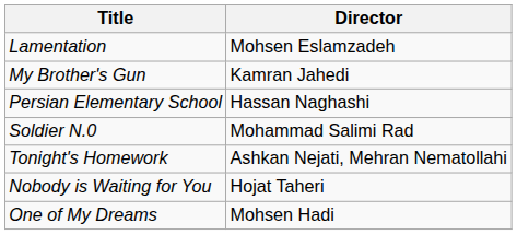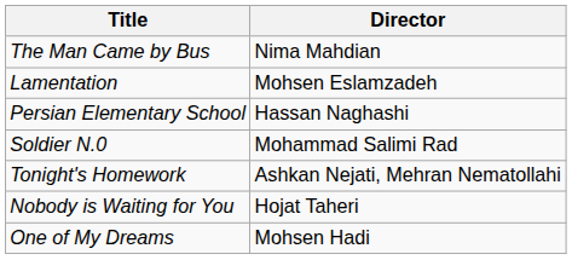 <table class="wikitable">
 <tr>
 <th>Title</th>
 <th>Director</th>
 </tr>
 <tr>
+<td><em>The Man Came by Bus</em></td>
+<td>Nima Mahdian</td>
+</tr>
+<tr>
 <td><em>Lamentation</em></td>
 <td>Mohsen Eslamzadeh</td>
-</tr>
-<tr>
-<td><em>My Brother's Gun</em></td>
-<td>Kamran Jahedi</td>
 </tr>
 <tr>
 <td><em>Persian Elementary School</em></td>
 <td>Hassan Naghashi</td>
 </tr>
 <tr>
 <td><em>Soldier N.0</em></td>
 <td>Mohammad Salimi Rad</td>
 </tr>
 <tr>
 <td><em>Tonight's Homework</em></td>
 <td>Ashkan Nejati, Mehran Nematollahi</td>
 </tr>
 <tr>
 <td><em>Nobody is Waiting for You</em></td>
 <td>Hojat Taheri</td>
 </tr>
 <tr>
 <td><em>One of My Dreams</em></td>
 <td>Mohsen Hadi</td>
 </tr>
 </table>
